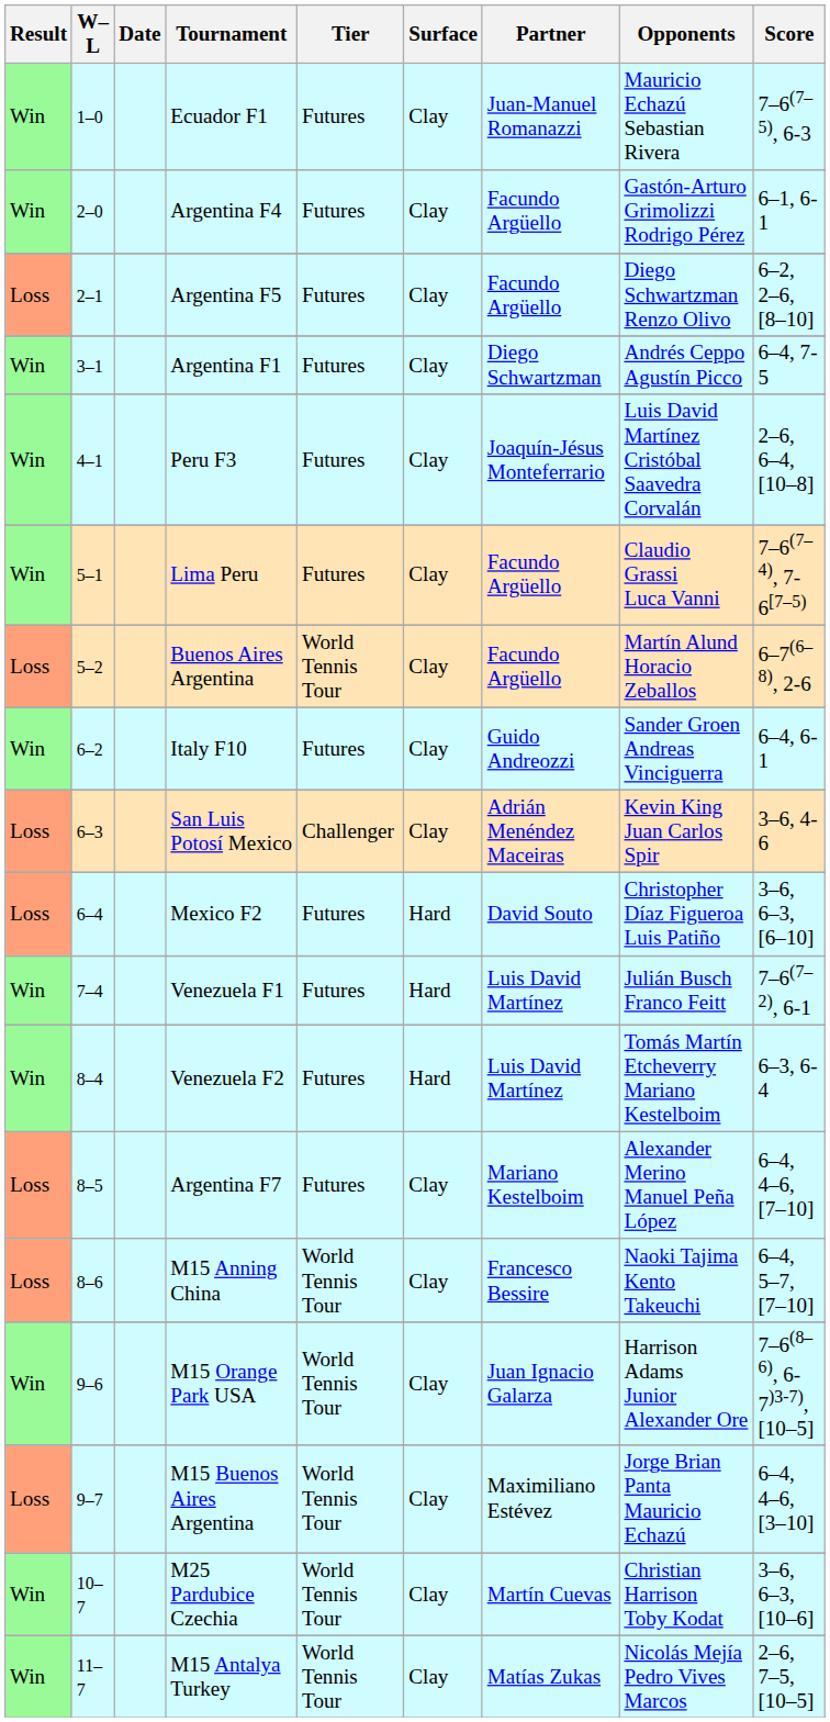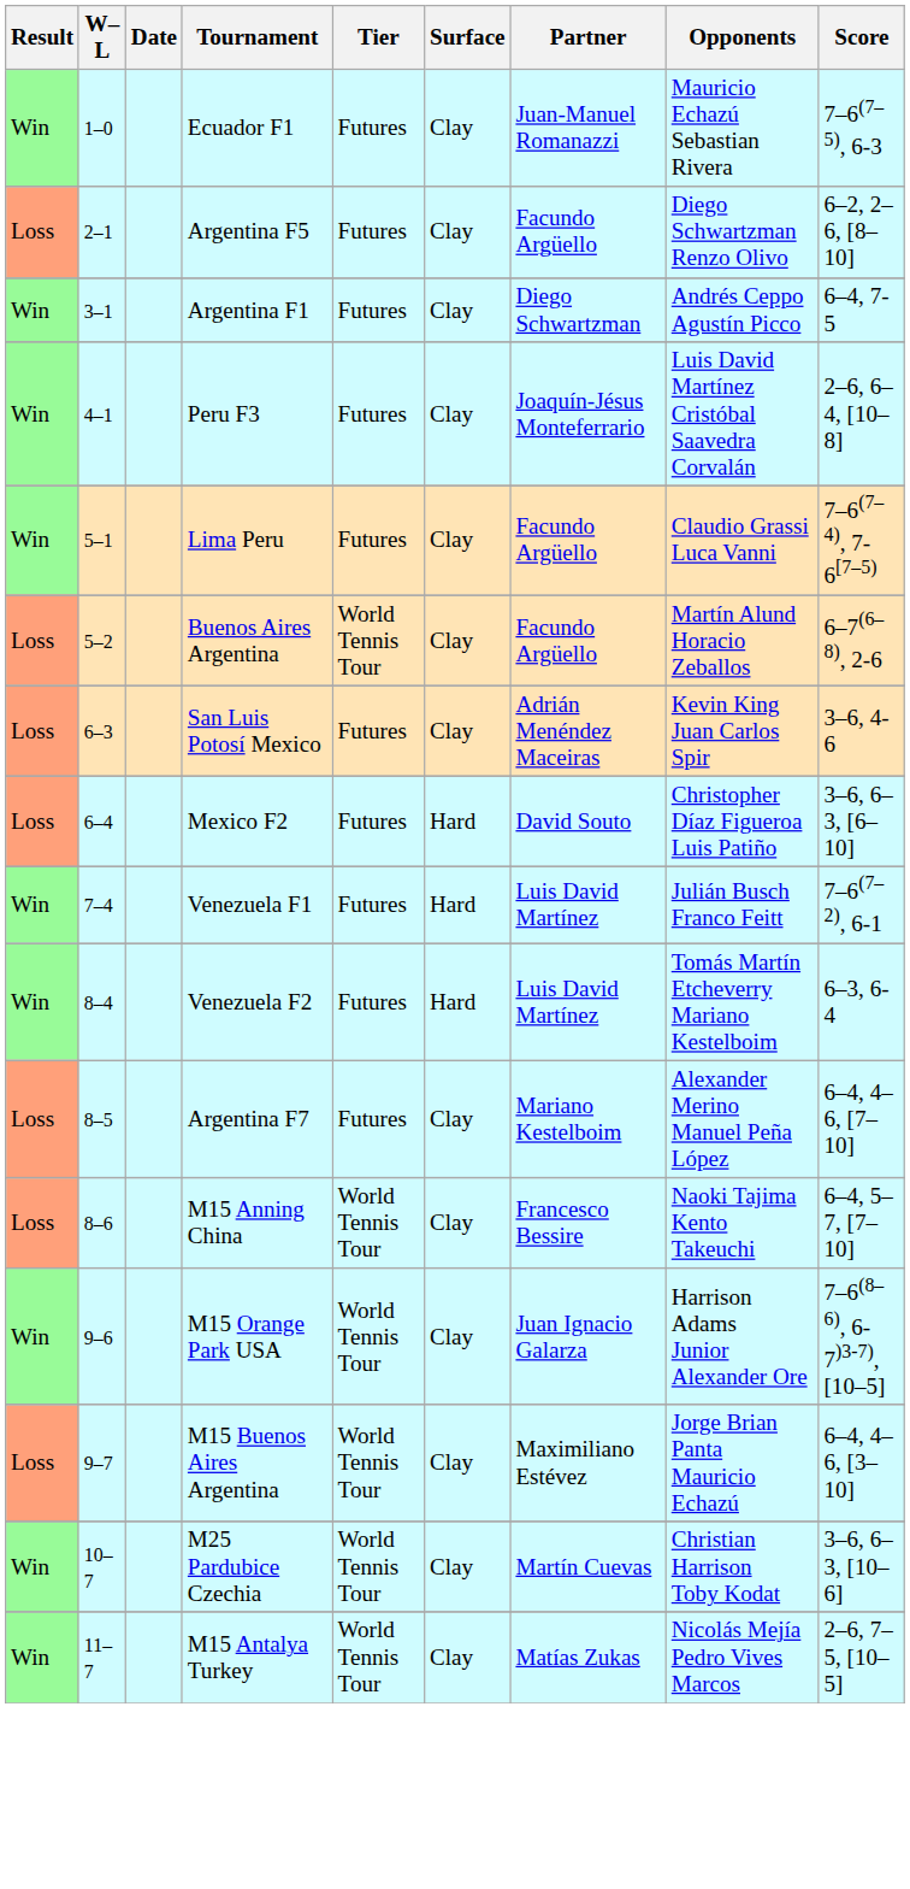 <table class="sortable wikitable" style=font-size:97%>
 <tr>
 <th>Result</th>
 <th class="unsortable">W–L</th>
 <th>Date</th>
 <th>Tournament</th>
 <th>Tier</th>
 <th>Surface</th>
 <th>Partner</th>
 <th>Opponents</th>
 <th class="unsortable">Score</th>
 </tr>
 <tr bgcolor=#cffcff>
 <td bgcolor=98FB98>Win</td>
 <td><small>1–0</small></td>
 <td></td>
 <td>Ecuador F1</td>
 <td>Futures</td>
 <td>Clay</td>
 <td> <a href='#'>Juan-Manuel Romanazzi</a></td>
 <td> <a href='#'>Mauricio Echazú</a><br> Sebastian Rivera</td>
 <td>7–6<sup>(7–5)</sup>, 6-3</td>
 </tr>
 <tr>
-</tr>
-<tr bgcolor=#cffcff>
-<td bgcolor=98FB98>Win</td>
-<td><small>2–0</small></td>
-<td></td>
-<td>Argentina F4</td>
-<td>Futures</td>
-<td>Clay</td>
-<td> <a href='#'>Facundo Argüello</a></td>
-<td> <a href='#'>Gastón-Arturo Grimolizzi</a><br> <a href='#'>Rodrigo Pérez</a></td>
-<td>6–1, 6-1</td>
 </tr>
 <tr>
 </tr>
 <tr bgcolor=#cffcff>
 <td bgcolor=FFA07A>Loss</td>
 <td><small>2–1</small></td>
 <td></td>
 <td>Argentina F5</td>
 <td>Futures</td>
 <td>Clay</td>
 <td> <a href='#'>Facundo Argüello</a></td>
 <td> <a href='#'>Diego Schwartzman</a><br> <a href='#'>Renzo Olivo</a></td>
 <td>6–2, 2–6, [8–10]</td>
 </tr>
 <tr>
 </tr>
 <tr bgcolor=#cffcff>
 <td bgcolor=98FB98>Win</td>
 <td><small>3–1</small></td>
 <td></td>
 <td>Argentina F1</td>
 <td>Futures</td>
 <td>Clay</td>
 <td> <a href='#'>Diego Schwartzman</a></td>
 <td> <a href='#'>Andrés Ceppo</a><br> <a href='#'>Agustín Picco</a></td>
 <td>6–4, 7-5</td>
 </tr>
 <tr>
 </tr>
 <tr bgcolor=#cffcff>
 <td bgcolor=98FB98>Win</td>
 <td><small>4–1</small></td>
 <td></td>
 <td>Peru F3</td>
 <td>Futures</td>
 <td>Clay</td>
 <td> <a href='#'>Joaquín-Jésus Monteferrario</a></td>
 <td> <a href='#'>Luis David Martínez</a><br> <a href='#'>Cristóbal Saavedra Corvalán</a></td>
 <td>2–6, 6–4, [10–8]</td>
 </tr>
 <tr>
 </tr>
 <tr bgcolor=moccasin>
 <td bgcolor=98FB98>Win</td>
 <td><small>5–1</small></td>
 <td></td>
 <td><a href='#'>Lima</a> Peru</td>
 <td>Futures</td>
 <td>Clay</td>
 <td> <a href='#'>Facundo Argüello</a></td>
 <td> <a href='#'>Claudio Grassi</a><br> <a href='#'>Luca Vanni</a></td>
 <td>7–6<sup>(7–4)</sup>, 7-6<sup>[7–5)</sup></td>
 </tr>
 <tr>
 </tr>
 <tr bgcolor=moccasin>
 <td bgcolor=FFA07A>Loss</td>
 <td><small>5–2</small></td>
 <td></td>
 <td><a href='#'>Buenos Aires</a> Argentina</td>
 <td>World Tennis Tour</td>
 <td>Clay</td>
 <td> <a href='#'>Facundo Argüello</a></td>
 <td> <a href='#'>Martín Alund</a><br> <a href='#'>Horacio Zeballos</a></td>
 <td>6–7<sup>(6–8)</sup>, 2-6</td>
 </tr>
 <tr>
 </tr>
-<tr bgcolor=#cffcff>
-<td bgcolor=98FB98>Win</td>
-<td><small>6–2</small></td>
-<td></td>
-<td>Italy F10</td>
-<td>Futures</td>
-<td>Clay</td>
-<td> <a href='#'>Guido Andreozzi</a></td>
-<td> <a href='#'>Sander Groen</a><br> <a href='#'>Andreas Vinciguerra</a></td>
-<td>6–4, 6-1</td>
-</tr>
 <tr>
 </tr>
 <tr bgcolor=moccasin>
 <td bgcolor=FFA07A>Loss</td>
 <td><small>6–3</small></td>
 <td></td>
 <td><a href='#'>San Luis Potosí</a> Mexico</td>
-<td>Challenger</td>
+<td>Futures</td>
 <td>Clay</td>
 <td> <a href='#'>Adrián Menéndez Maceiras</a></td>
 <td> <a href='#'>Kevin King</a><br> <a href='#'>Juan Carlos Spir</a></td>
 <td>3–6, 4-6</td>
 </tr>
 <tr>
 </tr>
 <tr bgcolor=#cffcff>
 <td bgcolor=FFA07A>Loss</td>
 <td><small>6–4</small></td>
 <td></td>
 <td>Mexico F2</td>
 <td>Futures</td>
 <td>Hard</td>
 <td> <a href='#'>David Souto</a></td>
 <td> <a href='#'>Christopher Díaz Figueroa</a><br> <a href='#'>Luis Patiño</a></td>
 <td>3–6, 6–3, [6–10]</td>
 </tr>
 <tr>
 </tr>
 <tr bgcolor=#cffcff>
 <td bgcolor=98FB98>Win</td>
 <td><small>7–4</small></td>
 <td></td>
 <td>Venezuela F1</td>
 <td>Futures</td>
 <td>Hard</td>
 <td> <a href='#'>Luis David Martínez</a></td>
 <td> <a href='#'>Julián Busch</a><br> <a href='#'>Franco Feitt</a></td>
 <td>7–6<sup>(7–2)</sup>, 6-1</td>
 </tr>
 <tr>
 </tr>
 <tr bgcolor=#cffcff>
 <td bgcolor=98FB98>Win</td>
 <td><small>8–4</small></td>
 <td></td>
 <td>Venezuela F2</td>
 <td>Futures</td>
 <td>Hard</td>
 <td> <a href='#'>Luis David Martínez</a></td>
 <td> <a href='#'>Tomás Martín Etcheverry</a><br> <a href='#'>Mariano Kestelboim</a></td>
 <td>6–3, 6-4</td>
 </tr>
 <tr>
 </tr>
 <tr bgcolor=#cffcff>
 <td bgcolor=FFA07A>Loss</td>
 <td><small>8–5</small></td>
 <td></td>
 <td>Argentina F7</td>
 <td>Futures</td>
 <td>Clay</td>
 <td> <a href='#'>Mariano Kestelboim</a></td>
 <td> <a href='#'>Alexander Merino</a><br> <a href='#'>Manuel Peña López</a></td>
 <td>6–4, 4–6, [7–10]</td>
 </tr>
 <tr>
 </tr>
 <tr bgcolor=#cffcff>
 <td bgcolor=FFA07A>Loss</td>
 <td><small>8–6</small></td>
 <td></td>
 <td>M15 <a href='#'>Anning</a> China</td>
 <td>World Tennis Tour</td>
 <td>Clay</td>
 <td> <a href='#'>Francesco Bessire</a></td>
 <td> <a href='#'>Naoki Tajima</a><br> <a href='#'>Kento Takeuchi</a></td>
 <td>6–4, 5–7, [7–10]</td>
 </tr>
 <tr>
 </tr>
 <tr bgcolor=#cffcff>
 <td bgcolor=98FB98>Win</td>
 <td><small>9–6</small></td>
 <td></td>
 <td>M15 <a href='#'>Orange Park</a> USA</td>
 <td>World Tennis Tour</td>
 <td>Clay</td>
 <td> <a href='#'>Juan Ignacio Galarza</a></td>
 <td> Harrison Adams<br> <a href='#'>Junior Alexander Ore</a></td>
 <td>7–6<sup>(8–6)</sup>, 6-7<sup>)3-7)</sup>, [10–5]</td>
 </tr>
 <tr>
 </tr>
 <tr bgcolor=#cffcff>
 <td bgcolor=FFA07A>Loss</td>
 <td><small>9–7</small></td>
 <td></td>
 <td>M15 <a href='#'>Buenos Aires</a> Argentina</td>
 <td>World Tennis Tour</td>
 <td>Clay</td>
 <td> Maximiliano Estévez</td>
 <td> <a href='#'>Jorge Brian Panta</a><br> <a href='#'>Mauricio Echazú</a></td>
 <td>6–4, 4–6, [3–10]</td>
 </tr>
 <tr>
 </tr>
 <tr bgcolor=#cffcff>
 <td bgcolor=98FB98>Win</td>
 <td><small>10–7</small></td>
 <td></td>
 <td>M25 <a href='#'>Pardubice</a> Czechia</td>
 <td>World Tennis Tour</td>
 <td>Clay</td>
 <td> <a href='#'>Martín Cuevas</a></td>
 <td> <a href='#'>Christian Harrison</a><br> <a href='#'>Toby Kodat</a></td>
 <td>3–6, 6–3, [10–6]</td>
 </tr>
 <tr>
 </tr>
 <tr bgcolor=#cffcff>
 <td bgcolor=98FB98>Win</td>
 <td><small>11–7</small></td>
 <td></td>
 <td>M15 <a href='#'>Antalya</a> Turkey</td>
 <td>World Tennis Tour</td>
 <td>Clay</td>
 <td> <a href='#'>Matías Zukas</a></td>
 <td> <a href='#'>Nicolás Mejía</a><br> <a href='#'>Pedro Vives Marcos</a></td>
 <td>2–6, 7–5, [10–5]</td>
 </tr>
 <tr>
 </tr>
 </table>
